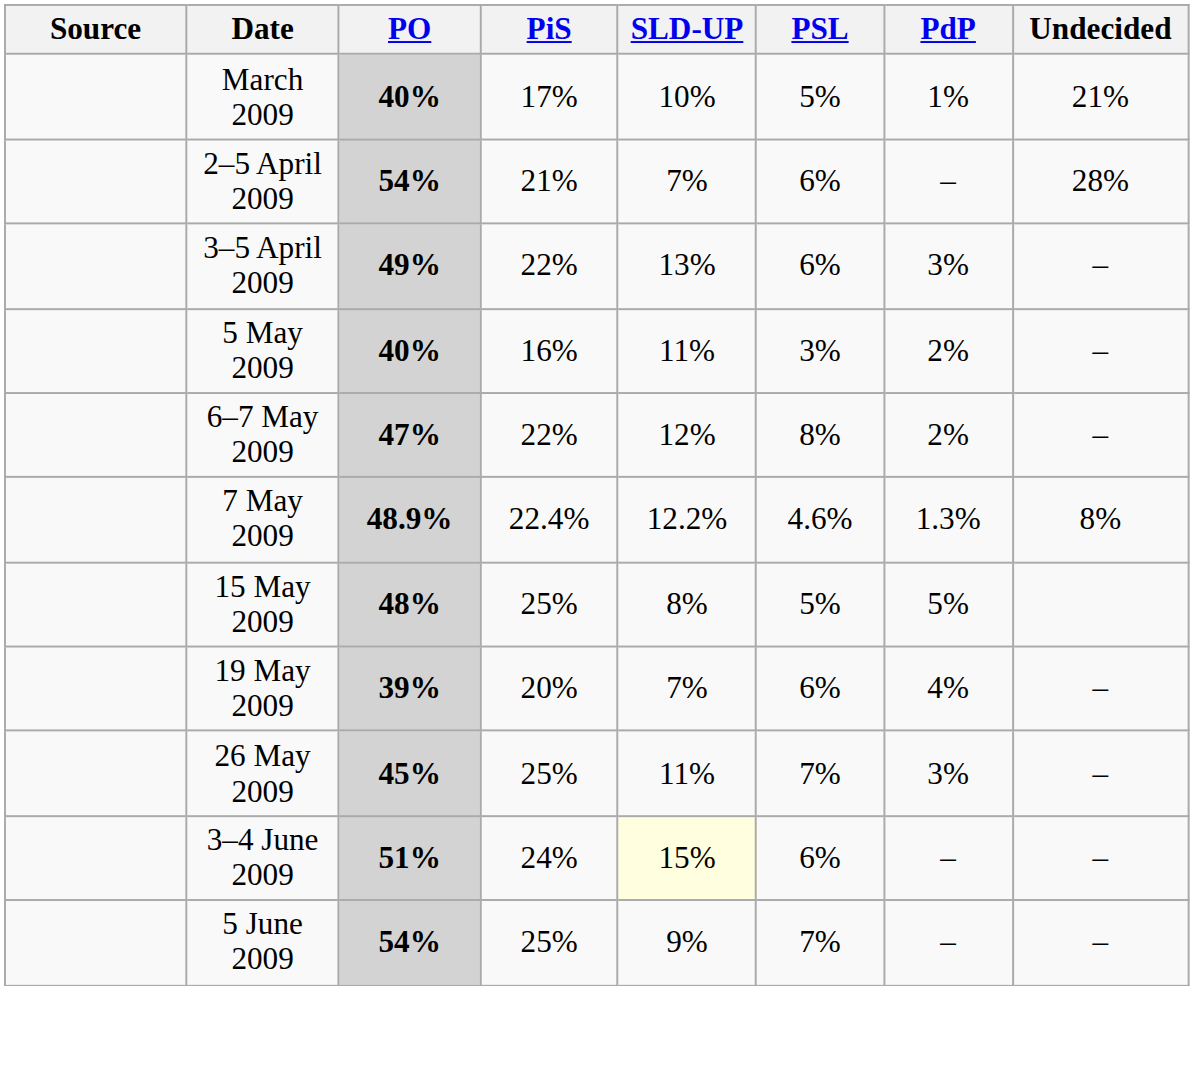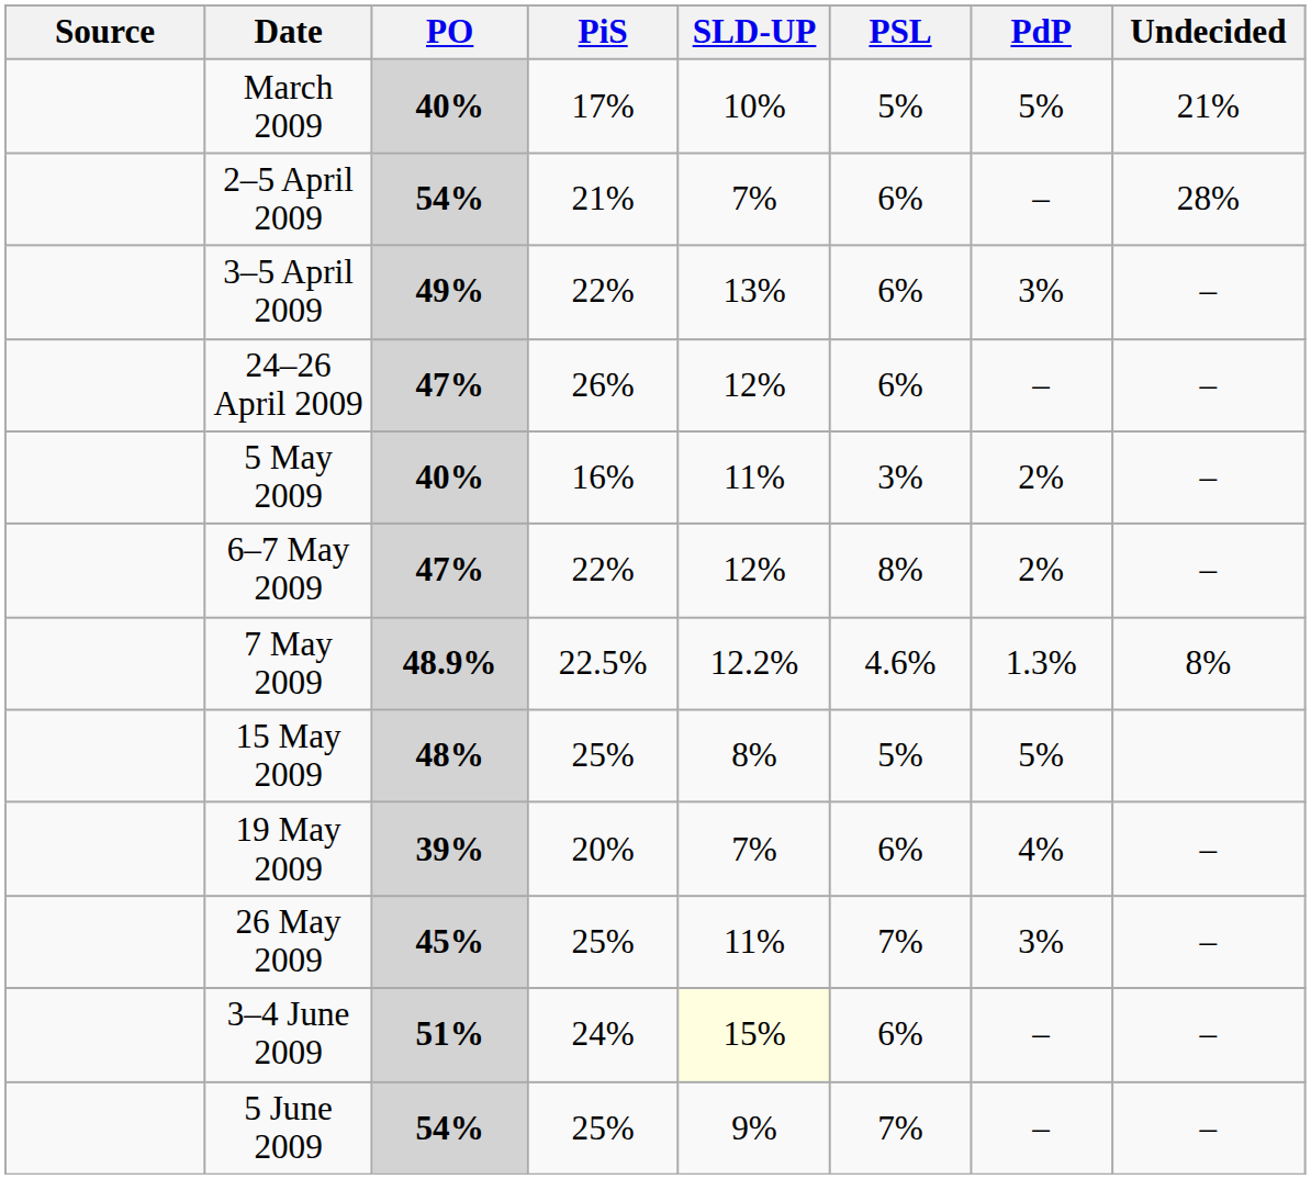 <table class="wikitable sortable" border="1">
 <tr>
 <th width=150px>Source</th>
 <th width=120px>Date</th>
 <th width=100px><a href='#'>PO</a></th>
 <th width=100px><a href='#'>PiS</a></th>
 <th width=100px><a href='#'>SLD-UP</a></th>
 <th width=100px><a href='#'>PSL</a></th>
 <th width=100px><a href='#'>PdP</a></th>
 <th width=100px>Undecided</th>
 </tr>
 <tr align=center>
 <td align=left></td>
 <td>March 2009</td>
 <td bgcolor=lightgrey><strong>40%</strong></td>
 <td>17%</td>
 <td>10%</td>
 <td>5%</td>
-<td>1%</td>
+<td>5%</td>
 <td>21%</td>
 </tr>
 <tr align=center>
 <td align=left></td>
 <td>2–5 April 2009</td>
 <td bgcolor=lightgrey><strong>54%</strong></td>
 <td>21%</td>
 <td>7%</td>
 <td>6%</td>
 <td>–</td>
 <td>28%</td>
 </tr>
 <tr align=center>
 <td align=left></td>
 <td>3–5 April 2009</td>
 <td bgcolor=lightgrey><strong>49%</strong></td>
 <td>22%</td>
 <td>13%</td>
 <td>6%</td>
 <td>3%</td>
+<td>–</td>
+</tr>
+<tr align=center>
+<td align=left></td>
+<td>24–26 April 2009</td>
+<td bgcolor=lightgrey><strong>47%</strong></td>
+<td>26%</td>
+<td>12%</td>
+<td>6%</td>
+<td>–</td>
 <td>–</td>
 </tr>
 <tr align=center>
 <td align=left></td>
 <td>5 May 2009</td>
 <td bgcolor=lightgrey><strong>40%</strong></td>
 <td>16%</td>
 <td>11%</td>
 <td>3%</td>
 <td>2%</td>
 <td>–</td>
 </tr>
 <tr align=center>
 <td align=left></td>
 <td>6–7 May 2009</td>
 <td bgcolor=lightgrey><strong>47%</strong></td>
 <td>22%</td>
 <td>12%</td>
 <td>8%</td>
 <td>2%</td>
 <td>–</td>
 </tr>
 <tr align=center>
 <td align=left></td>
 <td>7 May 2009</td>
 <td bgcolor=lightgrey><strong>48.9%</strong></td>
-<td>22.4%</td>
+<td>22.5%</td>
 <td>12.2%</td>
 <td>4.6%</td>
 <td>1.3%</td>
 <td>8%</td>
 </tr>
 <tr align=center>
 <td align=left></td>
 <td>15 May 2009</td>
 <td bgcolor=lightgrey><strong>48%</strong></td>
 <td>25%</td>
 <td>8%</td>
 <td>5%</td>
 <td>5%</td>
 </tr>
 <tr align=center>
 <td align=left></td>
 <td>19 May 2009</td>
 <td bgcolor=lightgrey><strong>39%</strong></td>
 <td>20%</td>
 <td>7%</td>
 <td>6%</td>
 <td>4%</td>
 <td>–</td>
 </tr>
 <tr align=center>
 <td align=left></td>
 <td>26 May 2009</td>
 <td bgcolor=lightgrey><strong>45%</strong></td>
 <td>25%</td>
 <td>11%</td>
 <td>7%</td>
 <td>3%</td>
 <td>–</td>
 </tr>
 <tr align=center>
 <td align=left></td>
 <td>3–4 June 2009</td>
 <td bgcolor=lightgrey><strong>51%</strong></td>
 <td>24%</td>
 <td style="background: lightyellow;">15%</td>
 <td>6%</td>
 <td>–</td>
 <td>–</td>
 </tr>
 <tr align=center>
 <td align=left></td>
 <td>5 June 2009</td>
 <td bgcolor=lightgrey><strong>54%</strong></td>
 <td>25%</td>
 <td>9%</td>
 <td>7%</td>
 <td>–</td>
 <td>–</td>
 </tr>
 </table>
